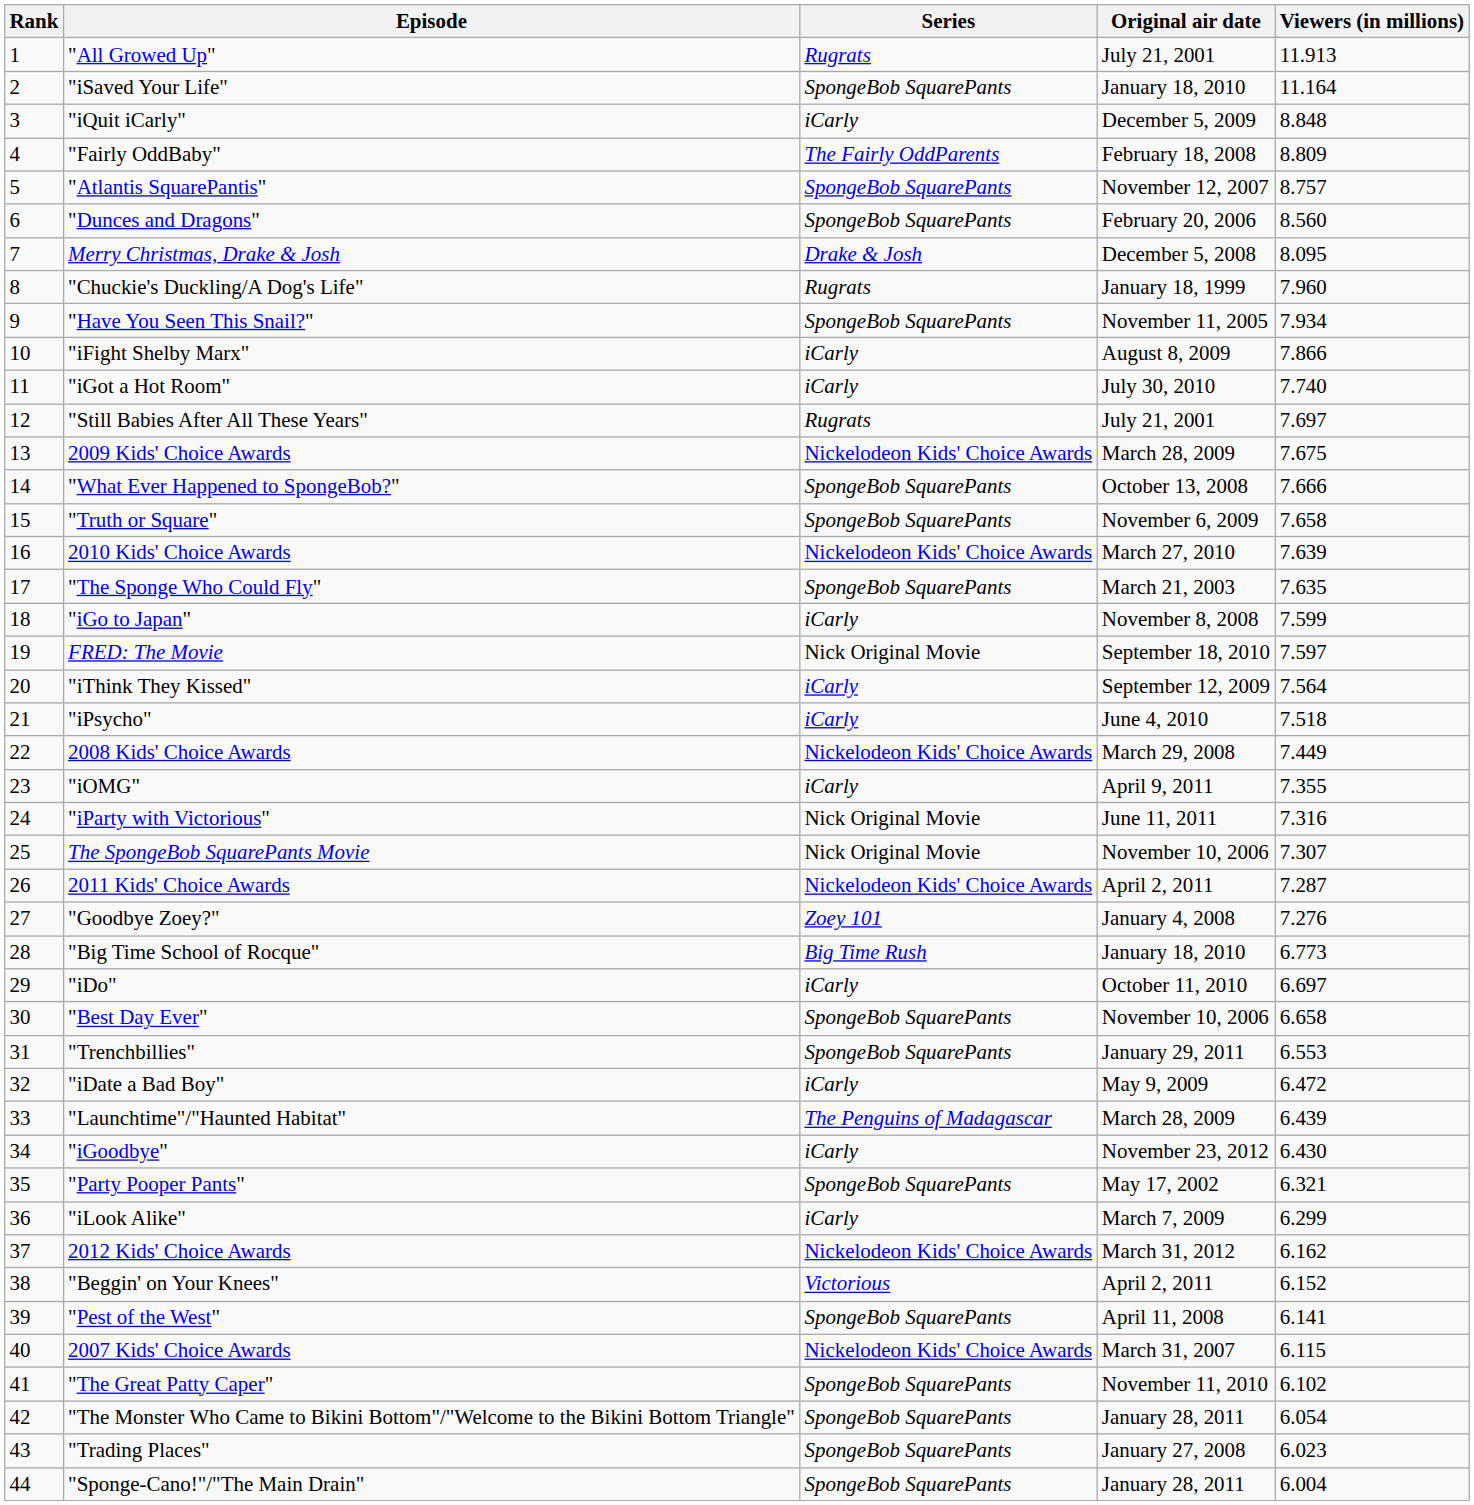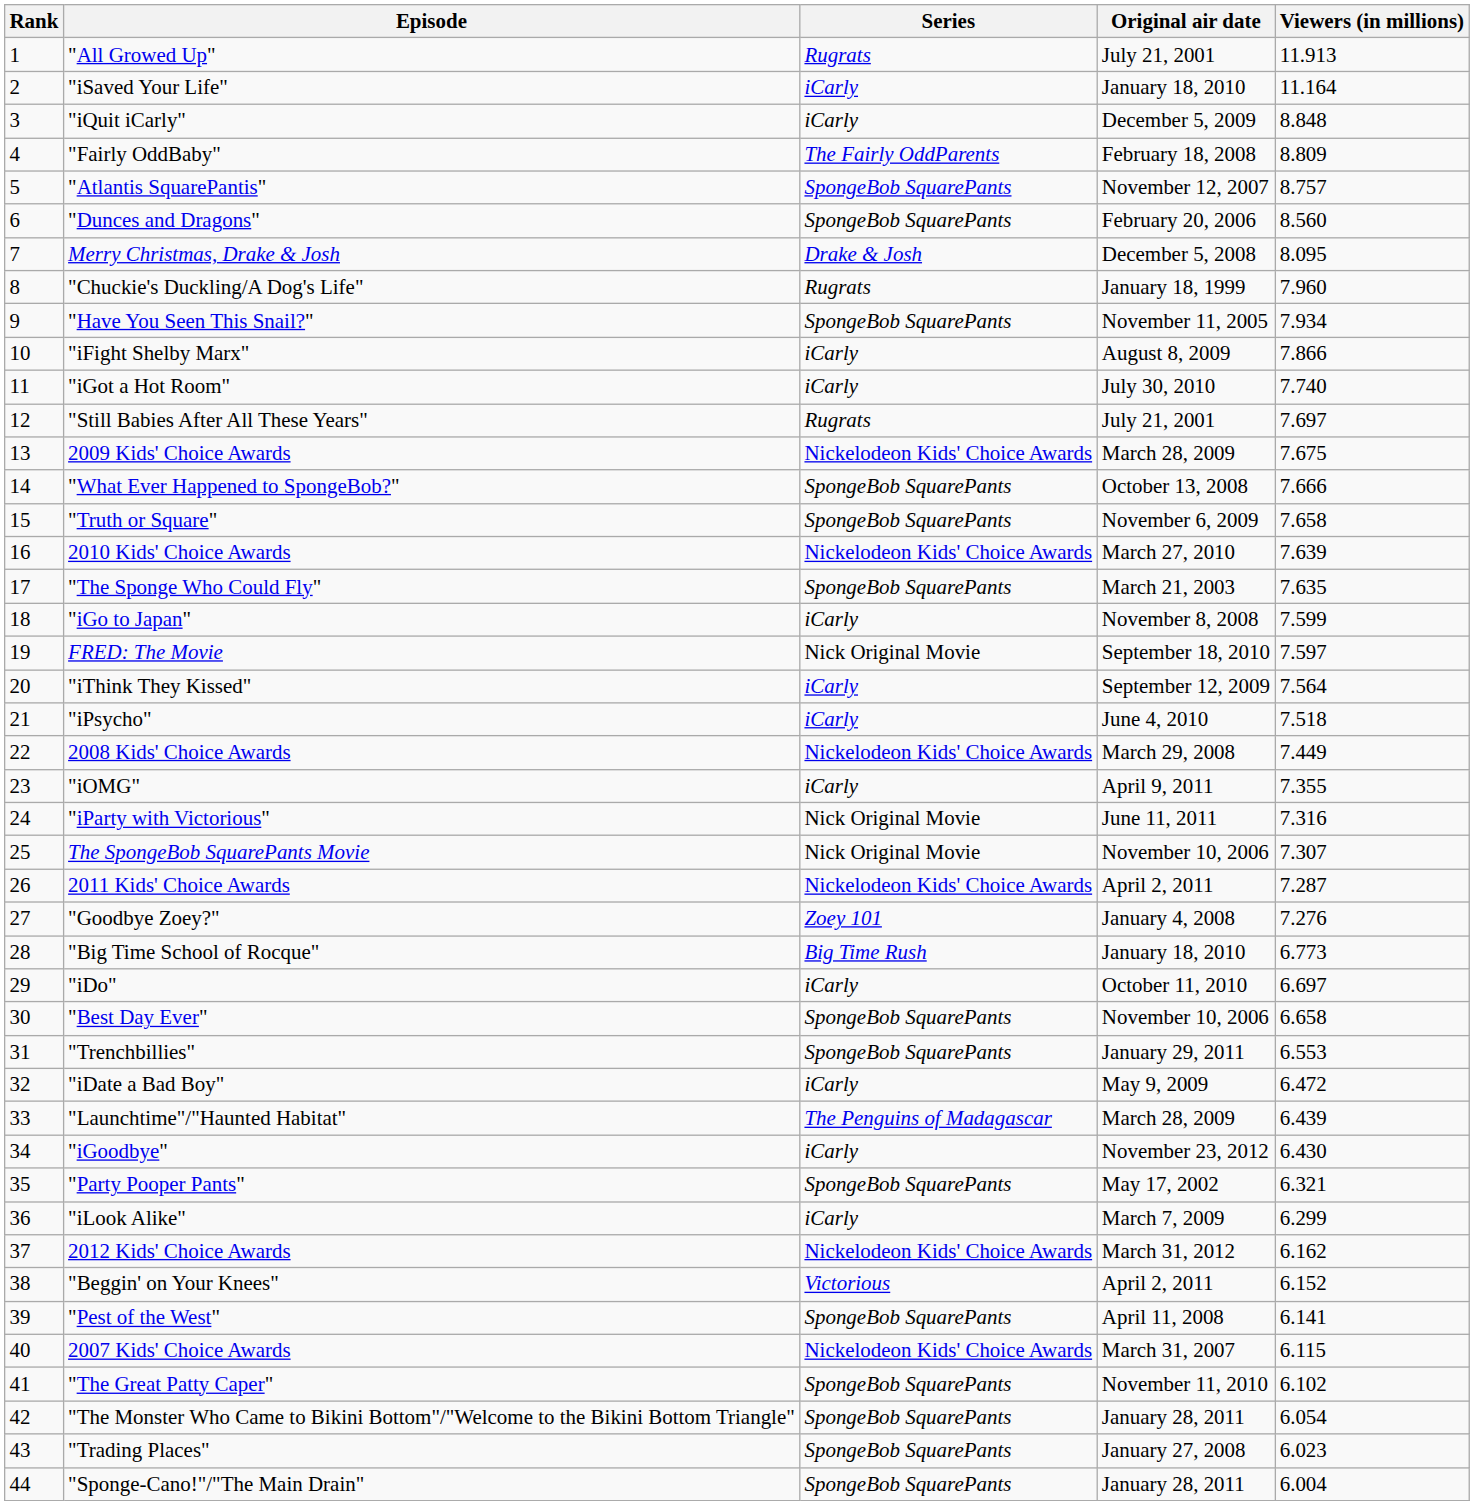 <table class="wikitable sortable centre">
 <tr>
 <th>Rank</th>
 <th>Episode</th>
 <th>Series</th>
 <th>Original air date</th>
 <th>Viewers (in millions)</th>
 </tr>
 <tr>
 <td>1</td>
 <td>"<a href='#'>All Growed Up</a>"</td>
 <td><em><a href='#'>Rugrats</a></em></td>
 <td>July 21, 2001</td>
 <td>11.913</td>
 </tr>
 <tr>
 <td>2</td>
 <td>"iSaved Your Life"</td>
-<td><em>SpongeBob SquarePants</em></td>
+<td><em><a href='#'>iCarly</a></em></td>
 <td>January 18, 2010</td>
 <td>11.164</td>
 </tr>
 <tr>
 <td>3</td>
 <td>"iQuit iCarly"</td>
 <td><em>iCarly</em></td>
 <td>December 5, 2009</td>
 <td>8.848</td>
 </tr>
 <tr>
 <td>4</td>
 <td>"Fairly OddBaby"</td>
 <td><em><a href='#'>The Fairly OddParents</a></em></td>
 <td>February 18, 2008</td>
 <td>8.809</td>
 </tr>
 <tr>
 <td>5</td>
 <td>"<a href='#'>Atlantis SquarePantis</a>"</td>
 <td><em><a href='#'>SpongeBob SquarePants</a></em></td>
 <td>November 12, 2007</td>
 <td>8.757</td>
 </tr>
 <tr>
 <td>6</td>
 <td>"<a href='#'>Dunces and Dragons</a>"</td>
 <td><em>SpongeBob SquarePants</em></td>
 <td>February 20, 2006</td>
 <td>8.560</td>
 </tr>
 <tr>
 <td>7</td>
 <td><em><a href='#'>Merry Christmas, Drake & Josh</a></em></td>
 <td><em><a href='#'>Drake & Josh</a></em></td>
 <td>December 5, 2008</td>
 <td>8.095 </td>
 </tr>
 <tr>
 <td>8</td>
 <td>"Chuckie's Duckling/A Dog's Life"</td>
 <td><em>Rugrats</em></td>
 <td>January 18, 1999</td>
 <td>7.960 </td>
 </tr>
 <tr>
 <td>9</td>
 <td>"<a href='#'>Have You Seen This Snail?</a>"</td>
 <td><em>SpongeBob SquarePants</em></td>
 <td>November 11, 2005</td>
 <td>7.934 </td>
 </tr>
 <tr>
 <td>10</td>
 <td>"iFight Shelby Marx"</td>
 <td><em>iCarly</em></td>
 <td>August 8, 2009</td>
 <td>7.866 </td>
 </tr>
 <tr>
 <td>11</td>
 <td>"iGot a Hot Room"</td>
 <td><em>iCarly</em></td>
 <td>July 30, 2010</td>
 <td>7.740 </td>
 </tr>
 <tr>
 <td>12</td>
 <td>"Still Babies After All These Years"</td>
 <td><em>Rugrats</em></td>
 <td>July 21, 2001</td>
 <td>7.697 </td>
 </tr>
 <tr>
 <td>13</td>
 <td><a href='#'>2009 Kids' Choice Awards</a></td>
 <td><a href='#'>Nickelodeon Kids' Choice Awards</a></td>
 <td>March 28, 2009</td>
 <td>7.675 </td>
 </tr>
 <tr>
 <td>14</td>
 <td>"<a href='#'>What Ever Happened to SpongeBob?</a>"</td>
 <td><em>SpongeBob SquarePants</em></td>
 <td>October 13, 2008</td>
 <td>7.666 </td>
 </tr>
 <tr>
 <td>15</td>
 <td>"<a href='#'>Truth or Square</a>"</td>
 <td><em>SpongeBob SquarePants</em></td>
 <td>November 6, 2009</td>
 <td>7.658 </td>
 </tr>
 <tr>
 <td>16</td>
 <td><a href='#'>2010 Kids' Choice Awards</a></td>
 <td><a href='#'>Nickelodeon Kids' Choice Awards</a></td>
 <td>March 27, 2010</td>
 <td>7.639 </td>
 </tr>
 <tr>
 <td>17</td>
 <td>"<a href='#'>The Sponge Who Could Fly</a>"</td>
 <td><em>SpongeBob SquarePants</em></td>
 <td>March 21, 2003</td>
 <td>7.635 </td>
 </tr>
 <tr>
 <td>18</td>
 <td>"<a href='#'>iGo to Japan</a>"</td>
 <td><em>iCarly</em></td>
 <td>November 8, 2008</td>
 <td>7.599 </td>
 </tr>
 <tr>
 <td>19</td>
 <td><em><a href='#'>FRED: The Movie</a></em></td>
 <td>Nick Original Movie</td>
 <td>September 18, 2010</td>
 <td>7.597 </td>
 </tr>
 <tr>
 <td>20</td>
 <td>"iThink They Kissed"</td>
 <td><em><a href='#'>iCarly</a></em></td>
 <td>September 12, 2009</td>
 <td>7.564 </td>
 </tr>
 <tr>
 <td>21</td>
 <td>"iPsycho"</td>
 <td><em><a href='#'>iCarly</a></em></td>
 <td>June 4, 2010</td>
 <td>7.518 </td>
 </tr>
 <tr>
 <td>22</td>
 <td><a href='#'>2008 Kids' Choice Awards</a></td>
 <td><a href='#'>Nickelodeon Kids' Choice Awards</a></td>
 <td>March 29, 2008</td>
 <td>7.449 </td>
 </tr>
 <tr>
 <td>23</td>
 <td>"iOMG"</td>
 <td><em>iCarly</em></td>
 <td>April 9, 2011</td>
 <td>7.355</td>
 </tr>
 <tr>
 <td>24</td>
 <td>"<a href='#'>iParty with Victorious</a>"</td>
 <td>Nick Original Movie</td>
 <td>June 11, 2011</td>
 <td>7.316 </td>
 </tr>
 <tr>
 <td>25</td>
 <td><em><a href='#'>The SpongeBob SquarePants Movie</a></em></td>
 <td>Nick Original Movie</td>
 <td>November 10, 2006</td>
 <td>7.307 </td>
 </tr>
 <tr>
 <td>26</td>
 <td><a href='#'>2011 Kids' Choice Awards</a></td>
 <td><a href='#'>Nickelodeon Kids' Choice Awards</a></td>
 <td>April 2, 2011</td>
 <td>7.287 </td>
 </tr>
 <tr>
 <td>27</td>
 <td>"Goodbye Zoey?"</td>
 <td><em><a href='#'>Zoey 101</a></em></td>
 <td>January 4, 2008</td>
 <td>7.276 </td>
 </tr>
 <tr>
 <td>28</td>
 <td>"Big Time School of Rocque"</td>
 <td><em><a href='#'>Big Time Rush</a></em></td>
 <td>January 18, 2010</td>
 <td>6.773</td>
 </tr>
 <tr>
 <td>29</td>
 <td>"iDo"</td>
 <td><em>iCarly</em></td>
 <td>October 11, 2010</td>
 <td>6.697</td>
 </tr>
 <tr>
 <td>30</td>
 <td>"<a href='#'>Best Day Ever</a>"</td>
 <td><em>SpongeBob SquarePants</em></td>
 <td>November 10, 2006</td>
 <td>6.658 </td>
 </tr>
 <tr>
 <td>31</td>
 <td>"Trenchbillies"</td>
 <td><em>SpongeBob SquarePants</em></td>
 <td>January 29, 2011</td>
 <td>6.553 </td>
 </tr>
 <tr>
 <td>32</td>
 <td>"iDate a Bad Boy"</td>
 <td><em>iCarly</em></td>
 <td>May 9, 2009</td>
 <td>6.472 </td>
 </tr>
 <tr>
 <td>33</td>
 <td>"Launchtime"/"Haunted Habitat"</td>
 <td><em><a href='#'>The Penguins of Madagascar</a></em></td>
 <td>March 28, 2009</td>
 <td>6.439</td>
 </tr>
 <tr>
 <td>34</td>
 <td>"<a href='#'>iGoodbye</a>"</td>
 <td><em>iCarly</em></td>
 <td>November 23, 2012</td>
 <td>6.430 </td>
 </tr>
 <tr>
 <td>35</td>
 <td>"<a href='#'>Party Pooper Pants</a>"</td>
 <td><em>SpongeBob SquarePants</em></td>
 <td>May 17, 2002</td>
 <td>6.321 </td>
 </tr>
 <tr>
 <td>36</td>
 <td>"iLook Alike"</td>
 <td><em>iCarly</em></td>
 <td>March 7, 2009</td>
 <td>6.299 </td>
 </tr>
 <tr>
 <td>37</td>
 <td><a href='#'>2012 Kids' Choice Awards</a></td>
 <td><a href='#'>Nickelodeon Kids' Choice Awards</a></td>
 <td>March 31, 2012</td>
 <td>6.162 </td>
 </tr>
 <tr>
 <td>38</td>
 <td>"Beggin' on Your Knees"</td>
 <td><em><a href='#'>Victorious</a></em></td>
 <td>April 2, 2011</td>
 <td>6.152 </td>
 </tr>
 <tr>
 <td>39</td>
 <td>"<a href='#'>Pest of the West</a>"</td>
 <td><em>SpongeBob SquarePants</em></td>
 <td>April 11, 2008</td>
 <td>6.141 </td>
 </tr>
 <tr>
 <td>40</td>
 <td><a href='#'>2007 Kids' Choice Awards</a></td>
 <td><a href='#'>Nickelodeon Kids' Choice Awards</a></td>
 <td>March 31, 2007</td>
 <td>6.115</td>
 </tr>
 <tr>
 <td>41</td>
 <td>"<a href='#'>The Great Patty Caper</a>"</td>
 <td><em>SpongeBob SquarePants</em></td>
 <td>November 11, 2010</td>
 <td>6.102</td>
 </tr>
 <tr>
 <td>42</td>
 <td>"The Monster Who Came to Bikini Bottom"/"Welcome to the Bikini Bottom Triangle"</td>
 <td><em>SpongeBob SquarePants</em></td>
 <td>January 28, 2011</td>
 <td>6.054</td>
 </tr>
 <tr>
 <td>43</td>
 <td>"Trading Places"</td>
 <td><em>SpongeBob SquarePants</em></td>
 <td>January 27, 2008</td>
 <td>6.023</td>
 </tr>
 <tr>
 <td>44</td>
 <td>"Sponge-Cano!"/"The Main Drain"</td>
 <td><em>SpongeBob SquarePants</em></td>
 <td>January 28, 2011</td>
 <td>6.004</td>
 </tr>
 </table>
